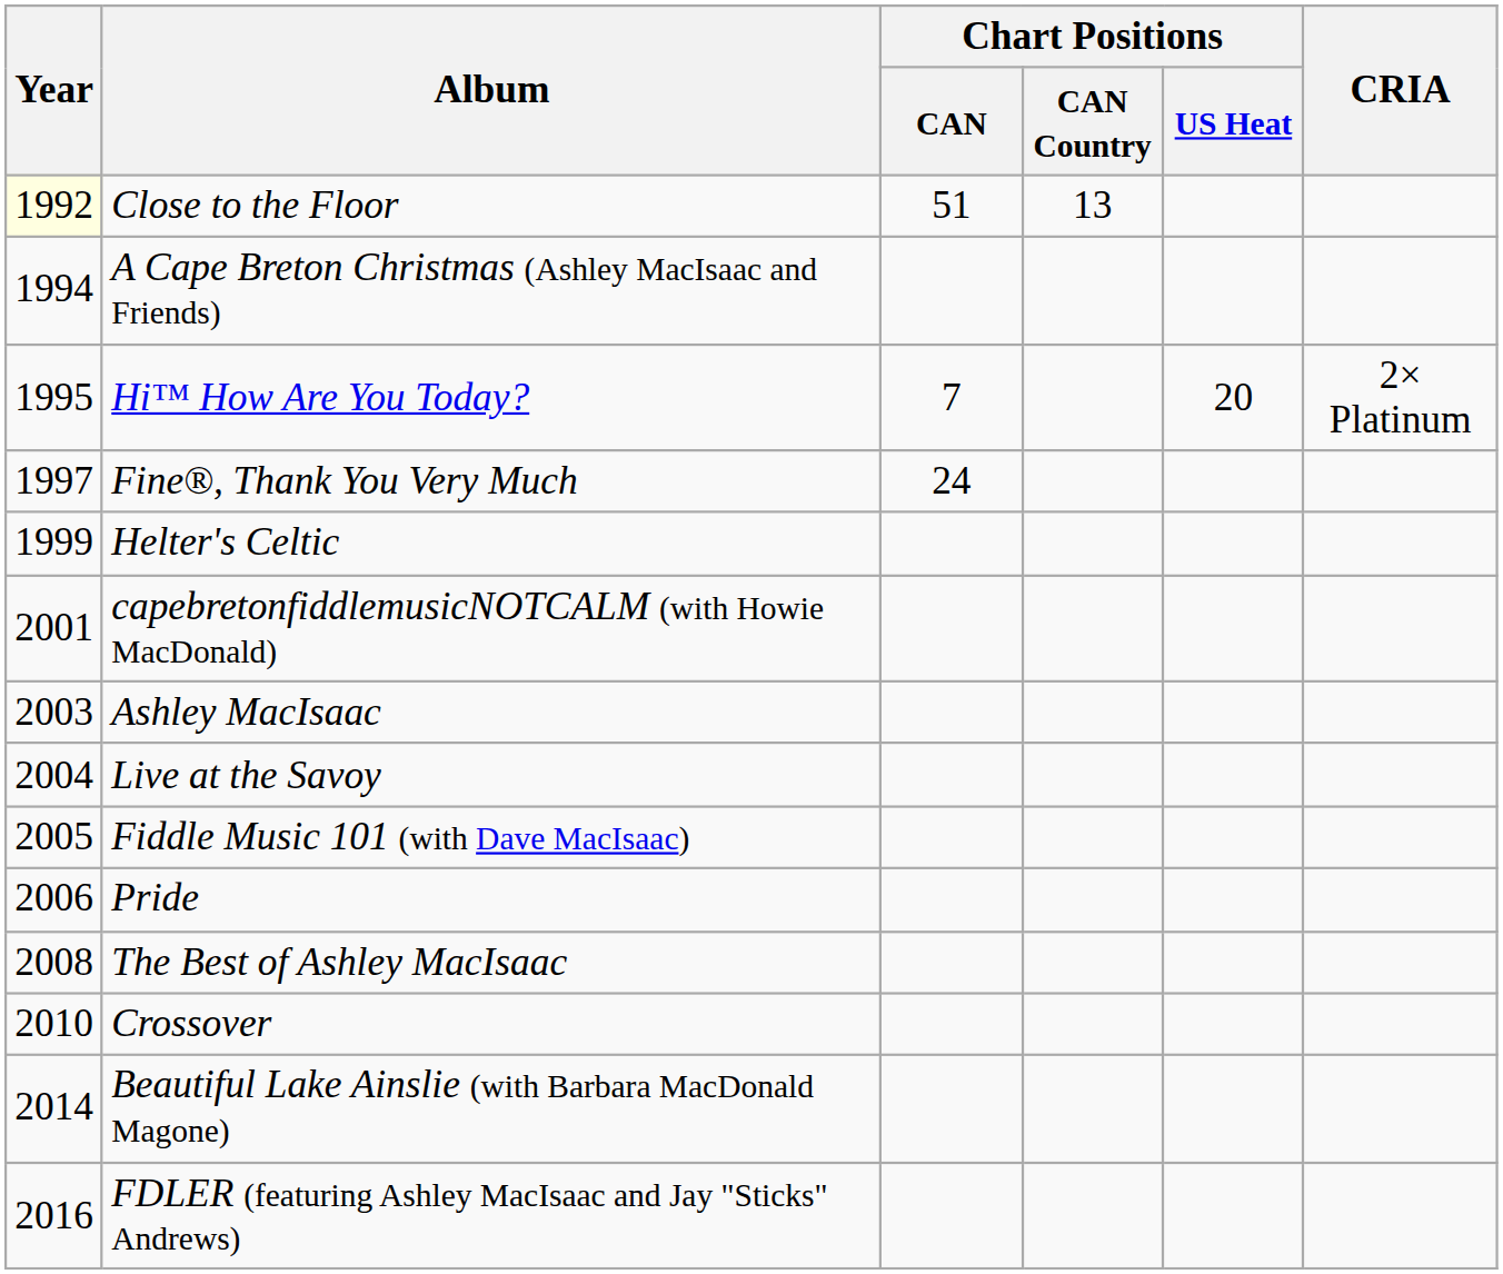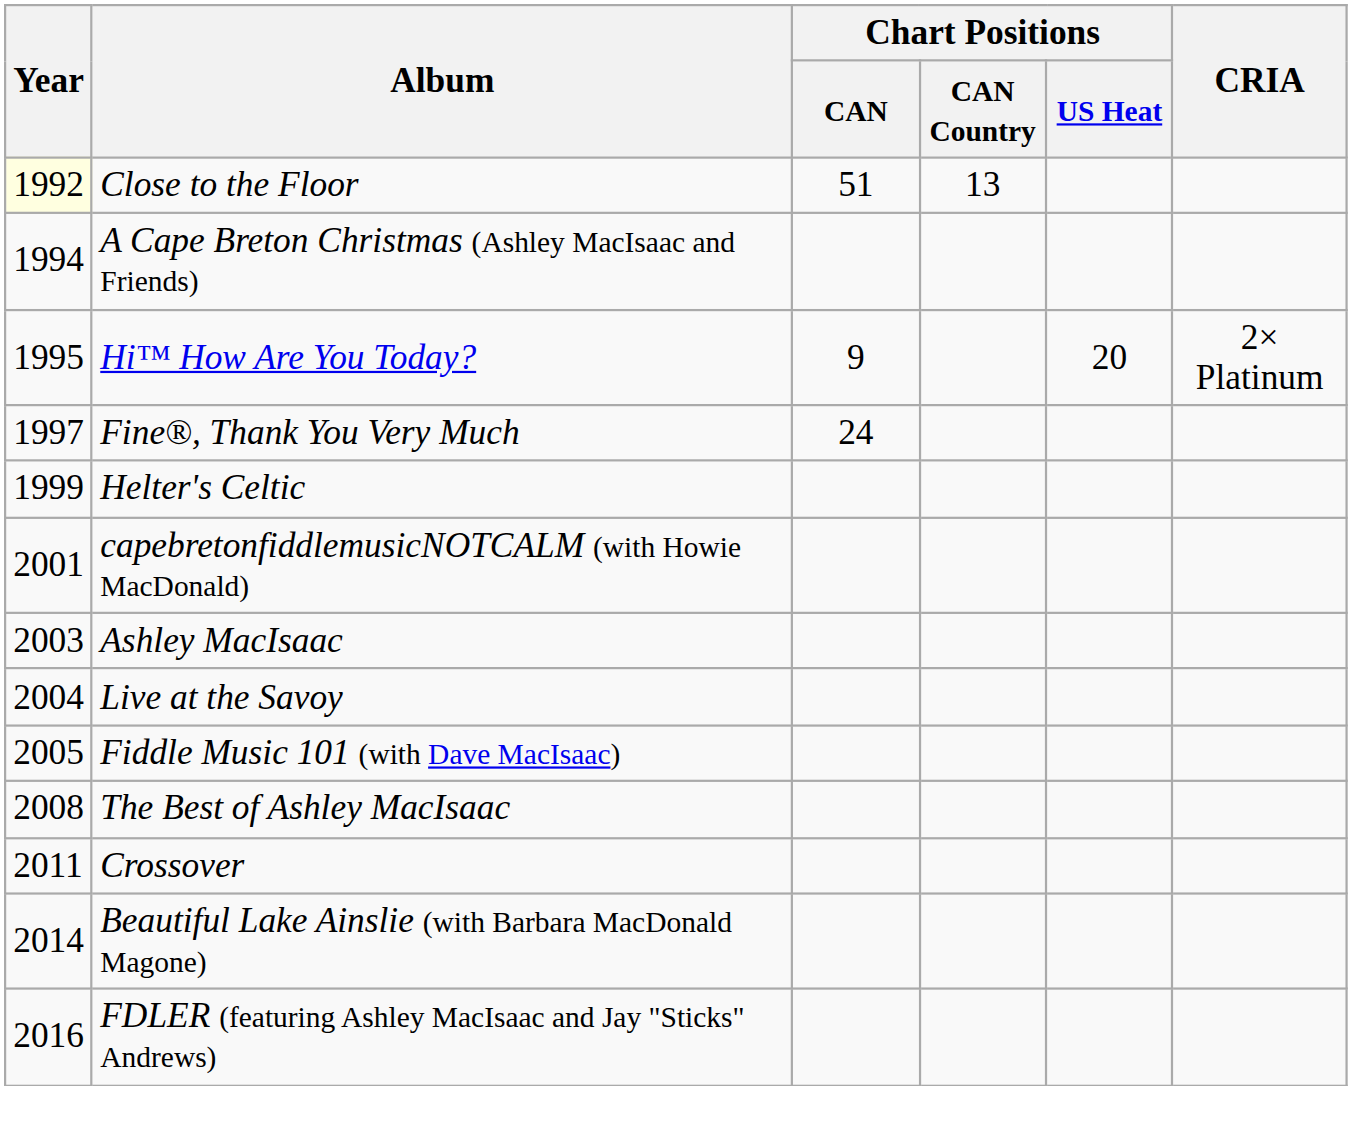 <table class="wikitable">
 <tr>
 <th rowspan="2">Year</th>
 <th rowspan="2">Album</th>
 <th colspan="3">Chart Positions</th>
 <th rowspan="2">CRIA</th>
 </tr>
 <tr>
 <th style="width:50px;"><small>CAN</small></th>
 <th style="width:50px;"><small>CAN Country</small></th>
 <th style="width:50px;"><small><a href='#'>US Heat</a></small></th>
 </tr>
 <tr>
 <td style="background: lightyellow;">1992</td>
 <td><em>Close to the Floor</em></td>
 <td style="text-align:center;">51</td>
 <td style="text-align:center;">13</td>
 <td></td>
 <td></td>
 </tr>
 <tr>
 <td>1994</td>
 <td><em>A Cape Breton Christmas</em> <small>(Ashley MacIsaac and Friends)</small></td>
 <td></td>
 <td></td>
 <td></td>
 <td></td>
 </tr>
 <tr>
 <td>1995</td>
 <td><em><a href='#'>Hi™ How Are You Today?</a></em></td>
-<td style="text-align:center;">7</td>
+<td style="text-align:center;">9</td>
 <td></td>
 <td style="text-align:center;">20</td>
 <td style="text-align:center;">2× Platinum</td>
 </tr>
 <tr>
 <td>1997</td>
 <td><em>Fine®, Thank You Very Much</em></td>
 <td style="text-align:center;">24</td>
 <td></td>
 <td></td>
 <td></td>
 </tr>
 <tr>
 <td>1999</td>
 <td><em>Helter's Celtic</em></td>
 <td></td>
 <td></td>
 <td></td>
 <td></td>
 </tr>
 <tr>
 <td>2001</td>
 <td><em>capebretonfiddlemusicNOTCALM</em> <small>(with Howie MacDonald)</small></td>
 <td></td>
 <td></td>
 <td></td>
 <td></td>
 </tr>
 <tr>
 <td>2003</td>
 <td><em>Ashley MacIsaac</em></td>
 <td></td>
 <td></td>
 <td></td>
 <td></td>
 </tr>
 <tr>
 <td>2004</td>
 <td><em>Live at the Savoy</em></td>
 <td></td>
 <td></td>
 <td></td>
 <td></td>
 </tr>
 <tr>
 <td>2005</td>
 <td><em>Fiddle Music 101</em> <small>(with <a href='#'>Dave MacIsaac</a>)</small></td>
 <td></td>
 <td></td>
 <td></td>
 <td></td>
 </tr>
 <tr>
-<td>2006</td>
-<td><em>Pride</em></td>
-<td></td>
-<td></td>
-<td></td>
-<td></td>
-</tr>
-<tr>
 <td>2008</td>
 <td><em>The Best of Ashley MacIsaac</em></td>
 <td></td>
 <td></td>
 <td></td>
 <td></td>
 </tr>
 <tr>
-<td>2010</td>
+<td>2011</td>
 <td><em>Crossover</em></td>
 <td></td>
 <td></td>
 <td></td>
 <td></td>
 </tr>
 <tr>
 <td>2014</td>
 <td><em>Beautiful Lake Ainslie</em> <small>(with Barbara MacDonald Magone)</small></td>
 <td></td>
 <td></td>
 <td></td>
 <td></td>
 </tr>
 <tr>
 <td>2016</td>
 <td><em>FDLER</em> <small>(featuring Ashley MacIsaac and Jay "Sticks" Andrews)</small></td>
 <td></td>
 <td></td>
 <td></td>
 <td></td>
 </tr>
 </table>
